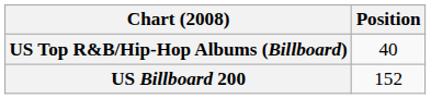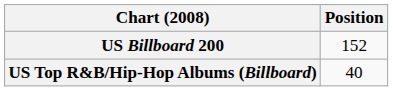 <table class="wikitable plainrowheaders" style="text-align:center">
 <tr>
 <th scope="col">Chart (2008)</th>
 <th scope="col">Position</th>
 </tr>
 <tr>
+<th scope="row">US <em>Billboard</em> 200</th>
+<td>152</td>
+</tr>
+<tr>
 <th scope="row">US Top R&B/Hip-Hop Albums (<em>Billboard</em>)</th>
 <td>40</td>
 </tr>
-<tr>
-<th scope="row">US <em>Billboard</em> 200</th>
-<td>152</td>
-</tr>
 </table>
